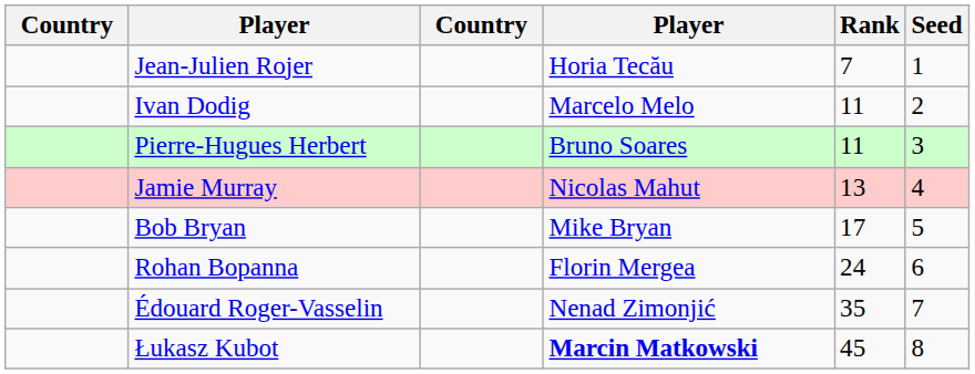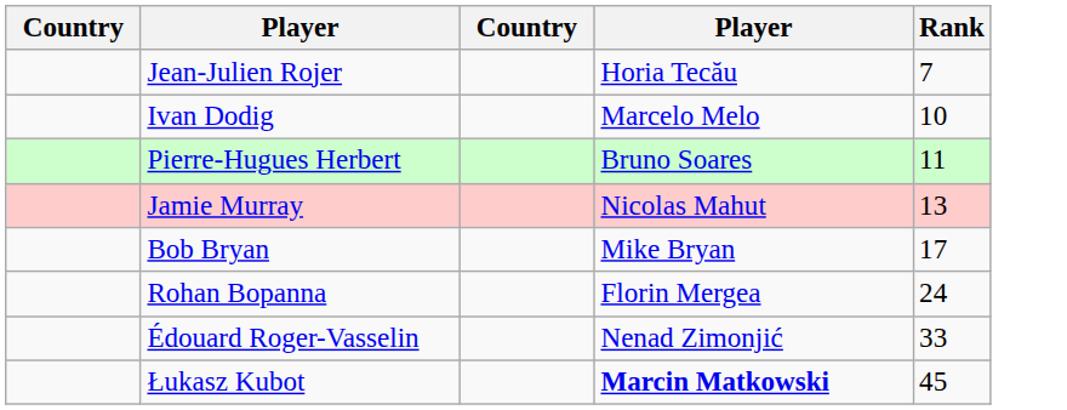 <table class="sortable wikitable">
 <tr>
 <th width="70">Country</th>
 <th width="175">Player</th>
 <th width="70">Country</th>
 <th width="175">Player</th>
 <th>Rank</th>
-<th>Seed</th>
 </tr>
 <tr>
 <td></td>
 <td><a href='#'>Jean-Julien Rojer</a></td>
 <td></td>
 <td><a href='#'>Horia Tecău</a></td>
 <td>7</td>
-<td>1</td>
 </tr>
 <tr>
 <td></td>
 <td><a href='#'>Ivan Dodig</a></td>
 <td></td>
 <td><a href='#'>Marcelo Melo</a></td>
-<td>11</td>
-<td>2</td>
+<td>10</td>
 </tr>
 <tr style="background:#cfc;">
 <td></td>
 <td><a href='#'>Pierre-Hugues Herbert</a></td>
 <td></td>
 <td><a href='#'>Bruno Soares</a></td>
 <td>11</td>
-<td>3</td>
 </tr>
 <tr style="background:#fcc;">
 <td></td>
 <td><a href='#'>Jamie Murray</a></td>
 <td></td>
 <td><a href='#'>Nicolas Mahut</a></td>
 <td>13</td>
-<td>4</td>
 </tr>
 <tr>
 <td></td>
 <td><a href='#'>Bob Bryan</a></td>
 <td></td>
 <td><a href='#'>Mike Bryan</a></td>
 <td>17</td>
-<td>5</td>
 </tr>
 <tr>
 <td></td>
 <td><a href='#'>Rohan Bopanna</a></td>
 <td></td>
 <td><a href='#'>Florin Mergea</a></td>
 <td>24</td>
-<td>6</td>
 </tr>
 <tr>
 <td></td>
 <td><a href='#'>Édouard Roger-Vasselin</a></td>
 <td></td>
 <td><a href='#'>Nenad Zimonjić</a></td>
-<td>35</td>
-<td>7</td>
+<td>33</td>
 </tr>
 <tr>
 <td></td>
 <td><a href='#'>Łukasz Kubot</a></td>
 <td></td>
 <td><strong><a href='#'>Marcin Matkowski</a></strong></td>
 <td>45</td>
-<td>8</td>
 </tr>
 </table>
